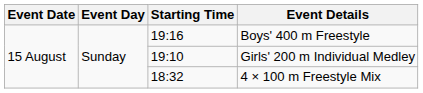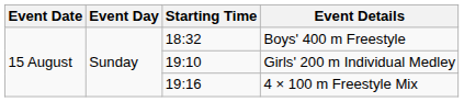 <table class="wikitable">
 <tr>
 <th>Event Date</th>
 <th>Event Day</th>
 <th>Starting Time</th>
 <th>Event Details</th>
 </tr>
 <tr>
 <td rowspan=3>15 August</td>
 <td rowspan=3>Sunday</td>
-<td>19:16</td>
+<td>18:32</td>
 <td>Boys' 400 m Freestyle</td>
 </tr>
 <tr>
 <td>19:10</td>
 <td>Girls' 200 m Individual Medley</td>
 </tr>
 <tr>
-<td>18:32</td>
+<td>19:16</td>
 <td>4 × 100 m Freestyle Mix</td>
 </tr>
 </table>
